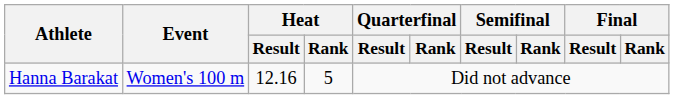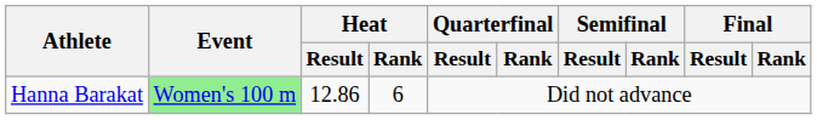 <table class="wikitable" style="font-size:90%">
 <tr>
 <th rowspan="2">Athlete</th>
 <th rowspan="2">Event</th>
 <th colspan="2">Heat</th>
 <th colspan="2">Quarterfinal</th>
 <th colspan="2">Semifinal</th>
 <th colspan="2">Final</th>
 </tr>
 <tr style="font-size:95%">
 <th>Result</th>
 <th>Rank</th>
 <th>Result</th>
 <th>Rank</th>
 <th>Result</th>
 <th>Rank</th>
 <th>Result</th>
 <th>Rank</th>
 </tr>
 <tr align=center>
 <td align=left><a href='#'>Hanna Barakat</a></td>
-<td align=left><a href='#'>Women's 100 m</a></td>
-<td>12.16</td>
-<td>5</td>
+<td align=left style="background: lightgreen;"><a href='#'>Women's 100 m</a></td>
+<td>12.86</td>
+<td>6</td>
 <td colspan="6">Did not advance</td>
 </tr>
 </table>
